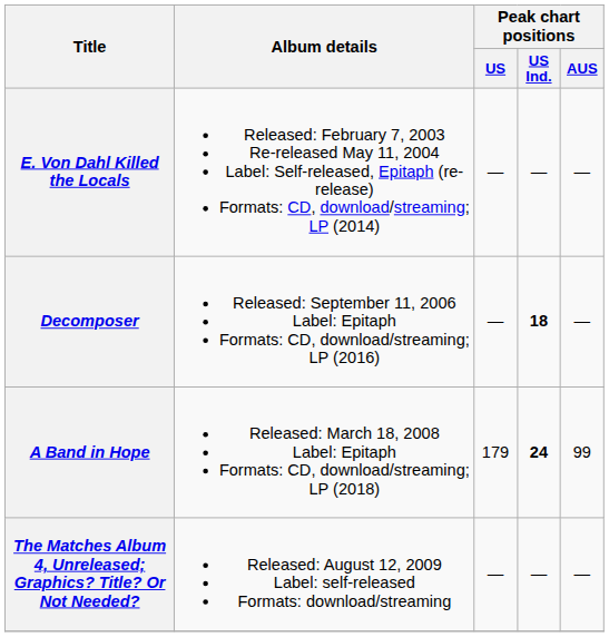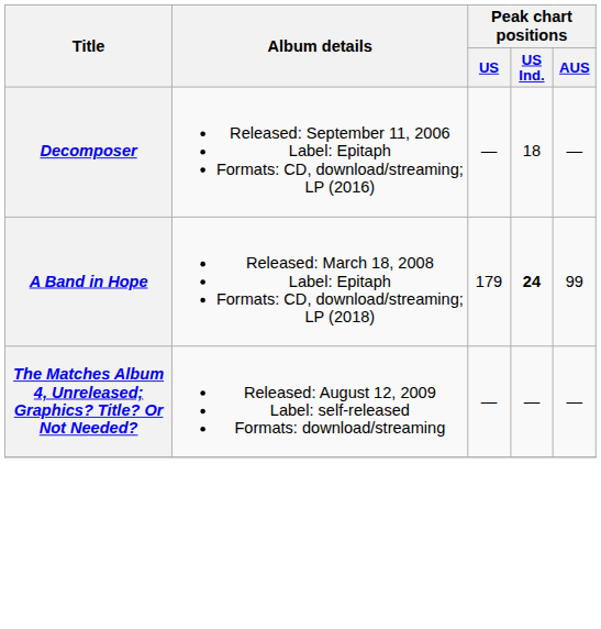 <table class="wikitable plainrowheaders" style="text-align:center;">
 <tr>
 <th scope="col" rowspan="2" style="width:10em;">Title</th>
 <th scope="col" rowspan="2" style="width:18em;">Album details</th>
 <th scope="col" colspan="3">Peak chart positions</th>
 </tr>
 <tr>
 <th scope="col" style="width:2.5em; font-size:90%;"><a href='#'>US</a><br></th>
 <th scope="col" style="width:2.5em; font-size:90%;"><a href='#'>US Ind.</a><br></th>
 <th scope="col" style="width:2.5em; font-size:90%;"><a href='#'>AUS</a><br></th>
 </tr>
 <tr>
-<th scope="row"><em><a href='#'>E. Von Dahl Killed the Locals</a></em></th>
-<td><br><ul><li>Released: February 7, 2003</li><li>Re-released May 11, 2004</li><li>Label: Self-released, <a href='#'>Epitaph</a> (re-release)</li><li>Formats: <a href='#'>CD</a>, <a href='#'>download</a>/<a href='#'>streaming</a>; <a href='#'>LP</a> (2014)</li></ul></td>
-<td>—</td>
-<td>—</td>
-<td>—</td>
-</tr>
-<tr>
 <th scope="row"><em><a href='#'>Decomposer</a></em></th>
 <td><br><ul><li>Released: September 11, 2006</li><li>Label: Epitaph</li><li>Formats: CD, download/streaming; LP (2016)</li></ul></td>
 <td>—</td>
-<td><strong>18</strong></td>
+<td>18</td>
 <td>—</td>
 </tr>
 <tr>
 <th scope="row"><em><a href='#'>A Band in Hope</a></em></th>
 <td><br><ul><li>Released: March 18, 2008</li><li>Label: Epitaph</li><li>Formats: CD, download/streaming; LP (2018)</li></ul></td>
 <td>179</td>
 <td><strong>24</strong></td>
 <td>99</td>
 </tr>
 <tr>
 <th scope="row"><em><a href='#'>The Matches Album 4, Unreleased; Graphics? Title? Or Not Needed?</a></em></th>
 <td><br><ul><li>Released: August 12, 2009</li><li>Label: self-released</li><li>Formats: download/streaming</li></ul></td>
 <td>—</td>
 <td>—</td>
 <td>—</td>
 </tr>
 <tr>
 </tr>
 </table>
